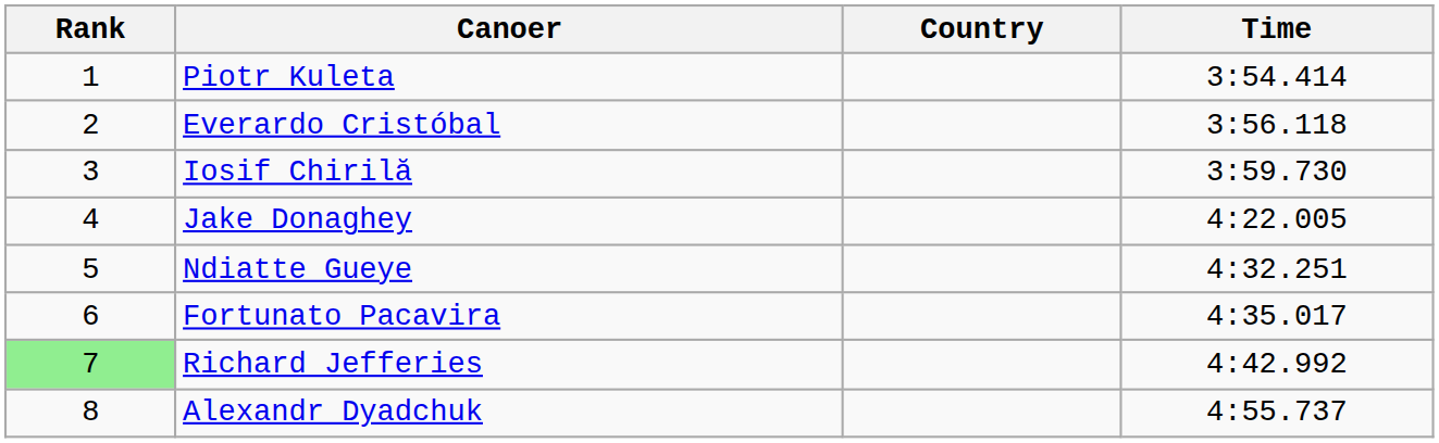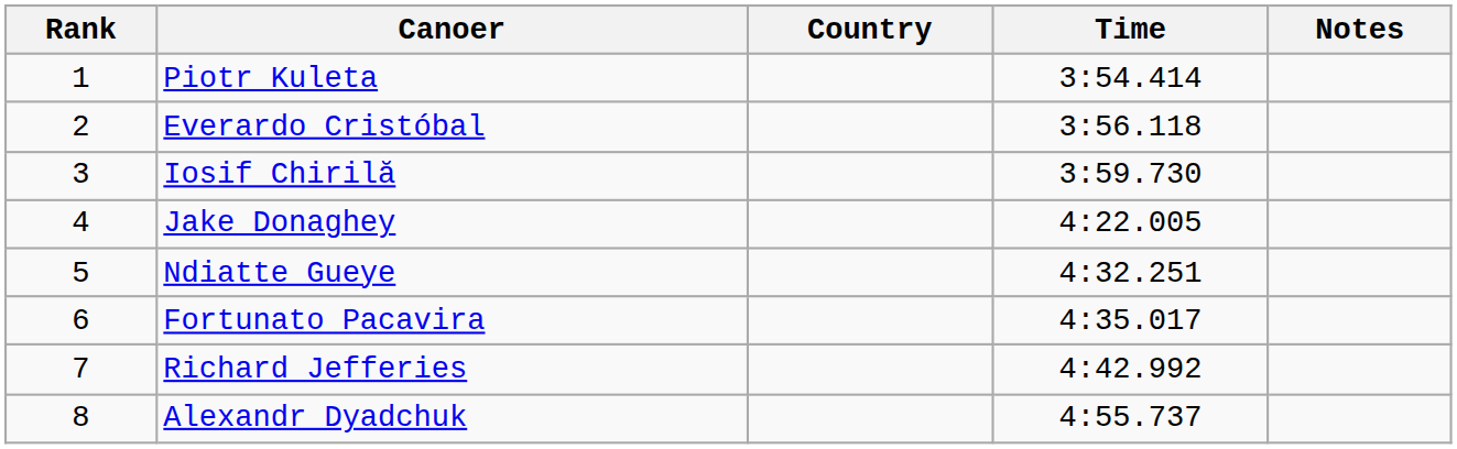 <table class="wikitable sortable" width=50% style="text-align:center;">
 <tr>
 <th>Rank</th>
 <th>Canoer</th>
 <th>Country</th>
 <th>Time</th>
+<th>Notes</th>
 </tr>
 <tr>
 <td>1</td>
 <td align="left"><a href='#'>Piotr Kuleta</a></td>
 <td align="left"></td>
 <td>3:54.414</td>
+<td></td>
 </tr>
 <tr>
 <td>2</td>
 <td align="left"><a href='#'>Everardo Cristóbal</a></td>
 <td align="left"></td>
 <td>3:56.118</td>
+<td></td>
 </tr>
 <tr>
 <td>3</td>
 <td align="left"><a href='#'>Iosif Chirilă</a></td>
 <td align="left"></td>
 <td>3:59.730</td>
+<td></td>
 </tr>
 <tr>
 <td>4</td>
 <td align="left"><a href='#'>Jake Donaghey</a></td>
 <td align="left"></td>
 <td>4:22.005</td>
+<td></td>
 </tr>
 <tr>
 <td>5</td>
 <td align="left"><a href='#'>Ndiatte Gueye</a></td>
 <td align="left"></td>
 <td>4:32.251</td>
+<td></td>
 </tr>
 <tr>
 <td>6</td>
 <td align="left"><a href='#'>Fortunato Pacavira</a></td>
 <td align="left"></td>
 <td>4:35.017</td>
+<td></td>
 </tr>
 <tr>
-<td style="background: lightgreen;">7</td>
+<td>7</td>
 <td align="left"><a href='#'>Richard Jefferies</a></td>
 <td align="left"></td>
 <td>4:42.992</td>
+<td></td>
 </tr>
 <tr>
 <td>8</td>
 <td align="left"><a href='#'>Alexandr Dyadchuk</a></td>
 <td align="left"></td>
 <td>4:55.737</td>
+<td></td>
 </tr>
 </table>
